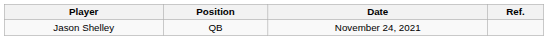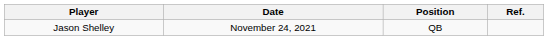 <table class="wikitable" style="width: 70%;text-align: center;">
 <tr>
 <th style=>Player</th>
+<th style=>Date</th>
 <th style=>Position</th>
-<th style=>Date</th>
 <th style=>Ref.</th>
 </tr>
 <tr align="center">
 <td>Jason Shelley</td>
+<td>November 24, 2021</td>
 <td>QB</td>
-<td>November 24, 2021</td>
 <td></td>
 </tr>
 </table>
